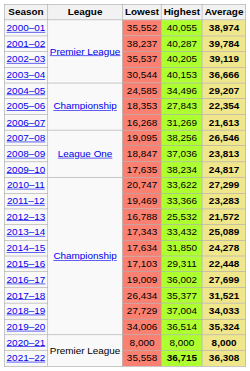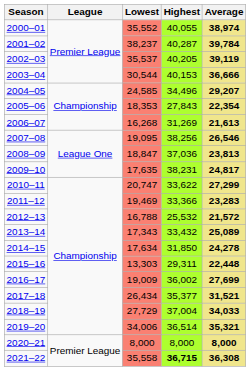 <table class="wikitable" style="text-align: center">
 <tr>
 <th rowspan="1">Season</th>
 <th rowspan="1">League</th>
 <th rowspan="1">Lowest</th>
 <th rowspan="1">Highest</th>
 <th rowspan="1">Average</th>
 </tr>
 <tr>
 <td><a href='#'>2000–01</a></td>
 <td rowspan="4"><a href='#'>Premier League</a></td>
 <td style="background:salmon">35,552</td>
 <td style="background:greenyellow">40,055</td>
 <td style="background:khaki"><strong>38,974</strong></td>
 </tr>
 <tr>
 <td><a href='#'>2001–02</a></td>
 <td style="background:salmon">38,237</td>
 <td style="background:greenyellow">40,287</td>
 <td style="background:khaki"><strong>39,784</strong></td>
 </tr>
 <tr>
 <td><a href='#'>2002–03</a></td>
 <td style="background:salmon">35,537</td>
 <td style="background:greenyellow">40,205</td>
 <td style="background:khaki"><strong>39,119</strong></td>
 </tr>
 <tr>
 <td><a href='#'>2003–04</a></td>
 <td style="background:salmon">30,544</td>
 <td style="background:greenyellow">40,153</td>
 <td style="background:khaki"><strong>36,666</strong></td>
 </tr>
 <tr>
 <td><a href='#'>2004–05</a></td>
 <td rowspan="3"><a href='#'>Championship</a></td>
 <td style="background:salmon">24,585</td>
 <td style="background:greenyellow">34,496</td>
 <td style="background:khaki"><strong>29,207</strong></td>
 </tr>
 <tr>
 <td><a href='#'>2005–06</a></td>
 <td style="background:salmon">18,353</td>
 <td style="background:greenyellow">27,843</td>
 <td style="background:khaki"><strong>22,354</strong></td>
 </tr>
 <tr>
 <td><a href='#'>2006–07</a></td>
 <td style="background:salmon">16,268</td>
 <td style="background:greenyellow">31,269</td>
 <td style="background:khaki"><strong>21,613</strong></td>
 </tr>
 <tr>
 <td><a href='#'>2007–08</a></td>
 <td rowspan="3"><a href='#'>League One</a></td>
 <td style="background:salmon">19,095</td>
 <td style="background:greenyellow">38,256</td>
 <td style="background:khaki"><strong>26,546</strong></td>
 </tr>
 <tr>
 <td><a href='#'>2008–09</a></td>
 <td style="background:salmon">18,847</td>
 <td style="background:greenyellow">37,036</td>
 <td style="background:khaki"><strong>23,813</strong></td>
 </tr>
 <tr>
 <td><a href='#'>2009–10</a></td>
 <td style="background:salmon">17,635</td>
-<td style="background:greenyellow">38,234</td>
+<td style="background:greenyellow">38,231</td>
 <td style="background:khaki"><strong>24,817</strong></td>
 </tr>
 <tr>
 <td><a href='#'>2010–11</a></td>
 <td rowspan="10"><a href='#'>Championship</a></td>
 <td style="background:salmon">20,747</td>
 <td style="background:greenyellow">33,622</td>
 <td style="background:khaki"><strong>27,299</strong></td>
 </tr>
 <tr>
 <td><a href='#'>2011–12</a></td>
 <td style="background:salmon">19,469</td>
 <td style="background:greenyellow">33,366</td>
 <td style="background:khaki"><strong>23,283</strong></td>
 </tr>
 <tr>
 <td><a href='#'>2012–13</a></td>
 <td style="background:salmon">16,788</td>
 <td style="background:greenyellow">25,532</td>
 <td style="background:khaki"><strong>21,572</strong></td>
 </tr>
 <tr>
 <td><a href='#'>2013–14</a></td>
 <td style="background:salmon">17,343</td>
 <td style="background:greenyellow">33,432</td>
 <td style="background:khaki"><strong>25,089</strong></td>
 </tr>
 <tr>
 <td><a href='#'>2014–15</a></td>
 <td style="background:salmon">17,634</td>
 <td style="background:greenyellow">31,850</td>
 <td style="background:khaki"><strong>24,278</strong></td>
 </tr>
 <tr>
 <td><a href='#'>2015–16</a></td>
-<td style="background:salmon">17,103</td>
+<td style="background:salmon">13,303</td>
 <td style="background:greenyellow">29,311</td>
 <td style="background:khaki"><strong>22,448</strong></td>
 </tr>
 <tr>
 <td><a href='#'>2016–17</a></td>
 <td style="background:salmon">19,009</td>
 <td style="background:greenyellow">36,002</td>
 <td style="background:khaki"><strong>27,699</strong></td>
 </tr>
 <tr>
 <td><a href='#'>2017–18</a></td>
 <td style="background:salmon">26,434</td>
 <td style="background:greenyellow">35,377</td>
 <td style="background:khaki"><strong>31,521</strong></td>
 </tr>
 <tr>
 <td><a href='#'>2018–19</a></td>
 <td style="background:salmon">27,729</td>
 <td style="background:greenyellow">37,004</td>
 <td style="background:khaki"><strong>34,033</strong></td>
 </tr>
 <tr>
 <td><a href='#'>2019–20</a></td>
 <td style="background:salmon">34,006</td>
 <td style="background:greenyellow">36,514</td>
-<td style="background:khaki"><strong>35,324</strong></td>
+<td style="background:khaki"><strong>35,321</strong></td>
 </tr>
 <tr>
 <td><a href='#'>2020–21</a></td>
 <td rowspan="2">Premier League</td>
 <td style="background:salmon">8,000</td>
 <td style="background:greenyellow">8,000</td>
 <td style="background:khaki"><strong>8,000</strong></td>
 </tr>
 <tr>
 <td><a href='#'>2021–22</a></td>
 <td style="background:salmon">35,558</td>
 <td style="background:greenyellow"><strong>36,715</strong></td>
 <td style="background:khaki"><strong>36,308</strong></td>
 </tr>
 </table>
